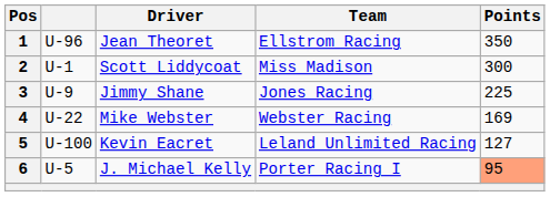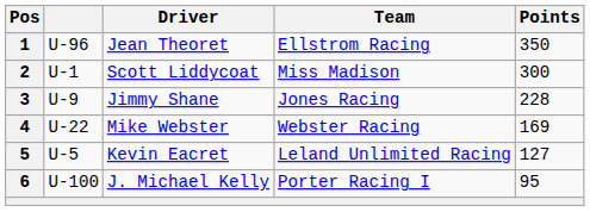 <table class="wikitable" style="font-size:95%">
 <tr>
 <th>Pos</th>
 <th></th>
 <th>Driver</th>
 <th>Team</th>
 <th>Points</th>
 </tr>
 <tr>
 <th>1</th>
 <td>U-96</td>
 <td><a href='#'>Jean Theoret</a></td>
 <td><a href='#'>Ellstrom Racing</a></td>
 <td>350</td>
 </tr>
 <tr>
 <th>2</th>
 <td>U-1</td>
 <td><a href='#'>Scott Liddycoat</a></td>
 <td><a href='#'>Miss Madison</a></td>
 <td>300</td>
 </tr>
 <tr>
 <th>3</th>
 <td>U-9</td>
 <td><a href='#'>Jimmy Shane</a></td>
 <td><a href='#'>Jones Racing</a></td>
-<td>225</td>
+<td>228</td>
 </tr>
 <tr>
 <th>4</th>
 <td>U-22</td>
 <td><a href='#'>Mike Webster</a></td>
 <td><a href='#'>Webster Racing</a></td>
 <td>169</td>
 </tr>
 <tr>
 <th>5</th>
-<td>U-100</td>
+<td>U-5</td>
 <td><a href='#'>Kevin Eacret</a></td>
 <td><a href='#'>Leland Unlimited Racing</a></td>
 <td>127</td>
 </tr>
 <tr>
 <th>6</th>
-<td>U-5</td>
+<td>U-100</td>
 <td><a href='#'>J. Michael Kelly</a></td>
 <td><a href='#'>Porter Racing I</a></td>
-<td style="background: lightsalmon;">95</td>
+<td>95</td>
 </tr>
 <tr>
 <th colspan="6"></th>
 </tr>
 </table>
